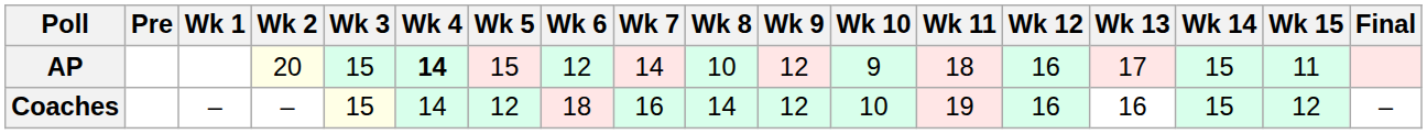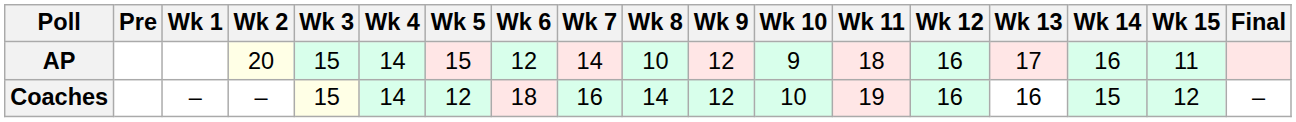 <table class="wikitable" style="white-space:nowrap;">
 <tr>
 <th>Poll</th>
 <th>Pre</th>
 <th>Wk 1</th>
 <th>Wk 2</th>
 <th>Wk 3</th>
 <th>Wk 4</th>
 <th>Wk 5</th>
 <th>Wk 6</th>
 <th>Wk 7</th>
 <th>Wk 8</th>
 <th>Wk 9</th>
 <th>Wk 10</th>
 <th>Wk 11</th>
 <th>Wk 12</th>
 <th>Wk 13</th>
 <th>Wk 14</th>
 <th>Wk 15</th>
 <th>Final</th>
 </tr>
 <tr style="text-align:center;">
 <th>AP</th>
 <td style="background:#FFF;"></td>
 <td style="background:#FFF;"></td>
 <td style="background:#FFFFE6;">20</td>
 <td style="background:#D8FFEB;">15</td>
-<td style="background:#D8FFEB;"><strong>14</strong></td>
+<td style="background:#D8FFEB;">14</td>
 <td style="background:#FFE6E6;">15</td>
 <td style="background:#D8FFEB;">12</td>
 <td style="background:#FFE6E6;">14</td>
 <td style="background:#D8FFEB;">10</td>
 <td style="background:#FFE6E6;">12</td>
 <td style="background:#D8FFEB;">9</td>
 <td style="background:#FFE6E6;">18</td>
 <td style="background:#D8FFEB;">16</td>
 <td style="background:#FFE6E6;">17</td>
-<td style="background:#D8FFEB;">15</td>
+<td style="background:#D8FFEB;">16</td>
 <td style="background:#D8FFEB;">11</td>
 <td style="background:#FFE6E6;"></td>
 </tr>
 <tr style="text-align:center;">
 <th>Coaches</th>
 <td style="background:#FFF;"></td>
 <td style="background:#FFF;">–</td>
 <td style="background:#FFF;">–</td>
 <td style="background:#FFFFE6;">15</td>
 <td style="background:#D8FFEB;">14</td>
 <td style="background:#D8FFEB;">12</td>
 <td style="background:#FFE6E6;">18</td>
 <td style="background:#D8FFEB;">16</td>
 <td style="background:#D8FFEB;">14</td>
 <td style="background:#D8FFEB;">12</td>
 <td style="background:#D8FFEB;">10</td>
 <td style="background:#FFE6E6;">19</td>
 <td style="background:#D8FFEB;">16</td>
 <td style="background:#FFF;">16</td>
 <td style="background:#D8FFEB;">15</td>
 <td style="background:#D8FFEB;">12</td>
 <td style="background:#FFF;">–</td>
 </tr>
 </table>
